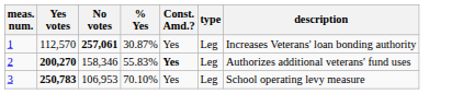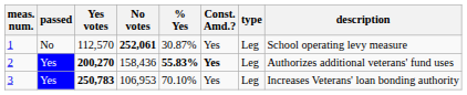 <table class="wikitable sortable">
 <tr>
 <th>meas.<br>num.</th>
+<th>passed</th>
 <th>Yes<br>votes</th>
 <th>No<br>votes</th>
 <th>%<br>Yes</th>
 <th>Const.<br>Amd.?</th>
 <th>type</th>
 <th>description</th>
 </tr>
 <tr>
 <td><a href='#'>1</a></td>
+<td>No</td>
 <td>112,570</td>
-<td><strong>257,061</strong></td>
+<td><strong>252,061</strong></td>
 <td>30.87%</td>
 <td>Yes</td>
 <td>Leg</td>
-<td>Increases Veterans' loan bonding authority</td>
+<td>School operating levy measure</td>
 </tr>
 <tr>
 <td><a href='#'>2</a></td>
+<td style="background:blue;color:white">Yes</td>
 <td><strong>200,270</strong></td>
-<td>158,346</td>
-<td>55.83%</td>
+<td>158,436</td>
+<td><strong>55.83%</strong></td>
 <td><strong>Yes</strong></td>
 <td>Leg</td>
 <td>Authorizes additional veterans' fund uses</td>
 </tr>
 <tr>
 <td><a href='#'>3</a></td>
+<td style="background:blue;color:white">Yes</td>
 <td><strong>250,783</strong></td>
 <td>106,953</td>
 <td>70.10%</td>
 <td>Yes</td>
 <td>Leg</td>
-<td>School operating levy measure</td>
+<td>Increases Veterans' loan bonding authority</td>
 </tr>
 </table>
